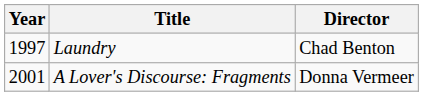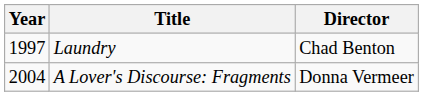 <table class="wikitable">
 <tr>
 <th>Year</th>
 <th>Title</th>
 <th>Director</th>
 </tr>
 <tr>
 <td>1997</td>
 <td><em>Laundry</em></td>
 <td>Chad Benton</td>
 </tr>
 <tr>
-<td>2001</td>
+<td>2004</td>
 <td><em>A Lover's Discourse: Fragments</em></td>
 <td>Donna Vermeer</td>
 </tr>
 </table>
